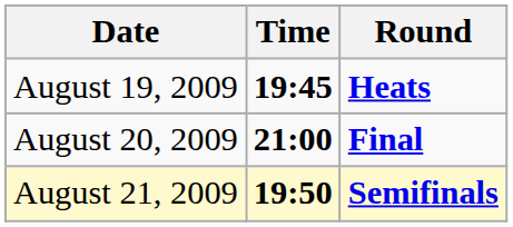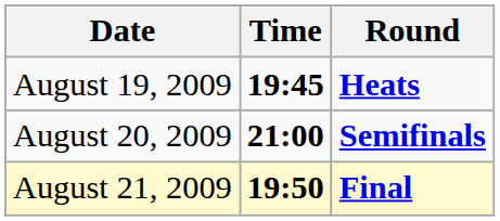 <table class="wikitable">
 <tr>
 <th>Date</th>
 <th>Time</th>
 <th>Round</th>
 </tr>
 <tr>
 <td>August 19, 2009</td>
 <td><strong>19:45</strong></td>
 <td><strong><a href='#'>Heats</a></strong></td>
 </tr>
 <tr>
 <td>August 20, 2009</td>
 <td><strong>21:00</strong></td>
-<td><strong><a href='#'>Final</a></strong></td>
+<td><strong><a href='#'>Semifinals</a></strong></td>
 </tr>
 <tr style=background:lemonchiffon>
 <td>August 21, 2009</td>
 <td><strong>19:50</strong></td>
-<td><strong><a href='#'>Semifinals</a></strong></td>
+<td><strong><a href='#'>Final</a></strong></td>
 </tr>
 </table>
